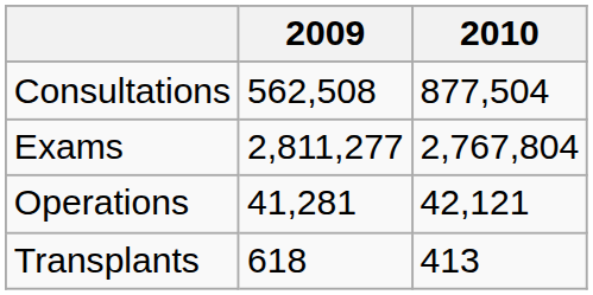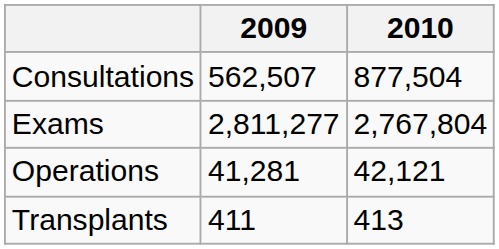 <table class="wikitable" border="1">
 <tr>
 <th></th>
 <th>2009</th>
 <th>2010</th>
 </tr>
 <tr>
 <td>Consultations</td>
-<td>562,508</td>
+<td>562,507</td>
 <td>877,504</td>
 </tr>
 <tr>
 <td>Exams</td>
 <td>2,811,277</td>
 <td>2,767,804</td>
 </tr>
 <tr>
 <td>Operations</td>
 <td>41,281</td>
 <td>42,121</td>
 </tr>
 <tr>
 <td>Transplants</td>
-<td>618</td>
+<td>411</td>
 <td>413</td>
 </tr>
 </table>
